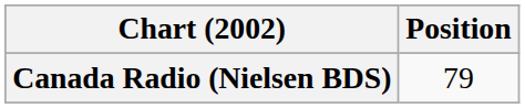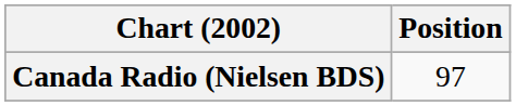 <table class="wikitable plainrowheaders" style="text-align:center">
 <tr>
 <th scope="col">Chart (2002)</th>
 <th scope="col">Position</th>
 </tr>
 <tr>
 <th scope="row">Canada Radio (Nielsen BDS)</th>
-<td>79</td>
+<td>97</td>
 </tr>
 </table>
